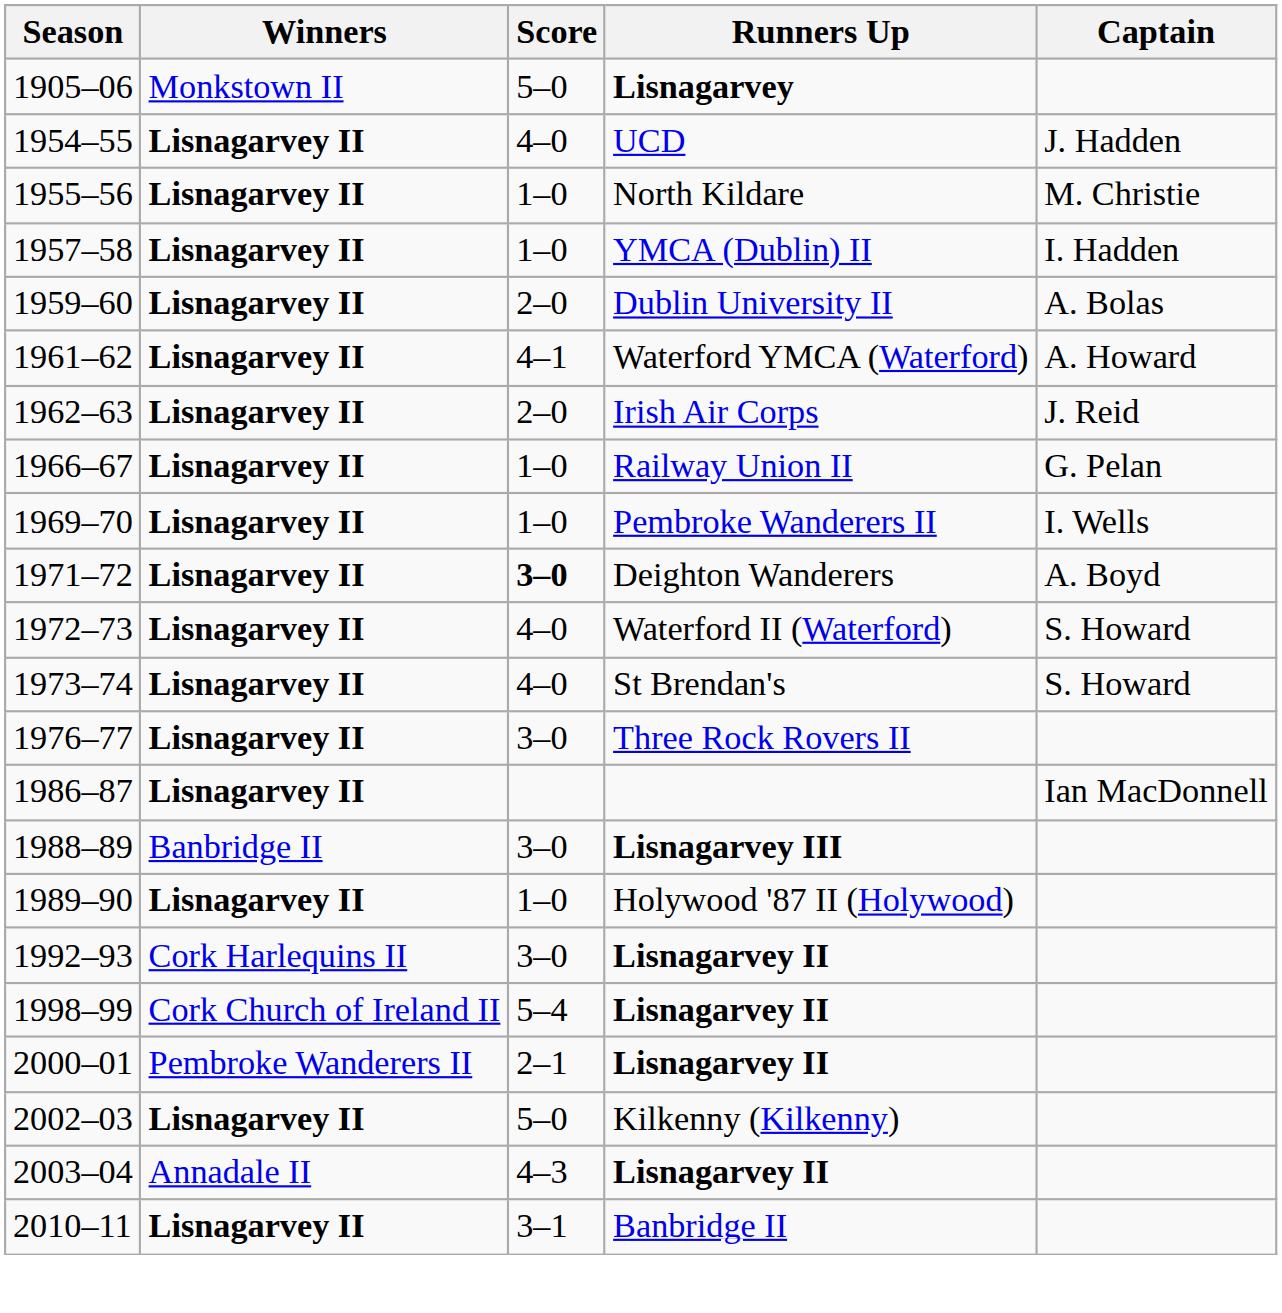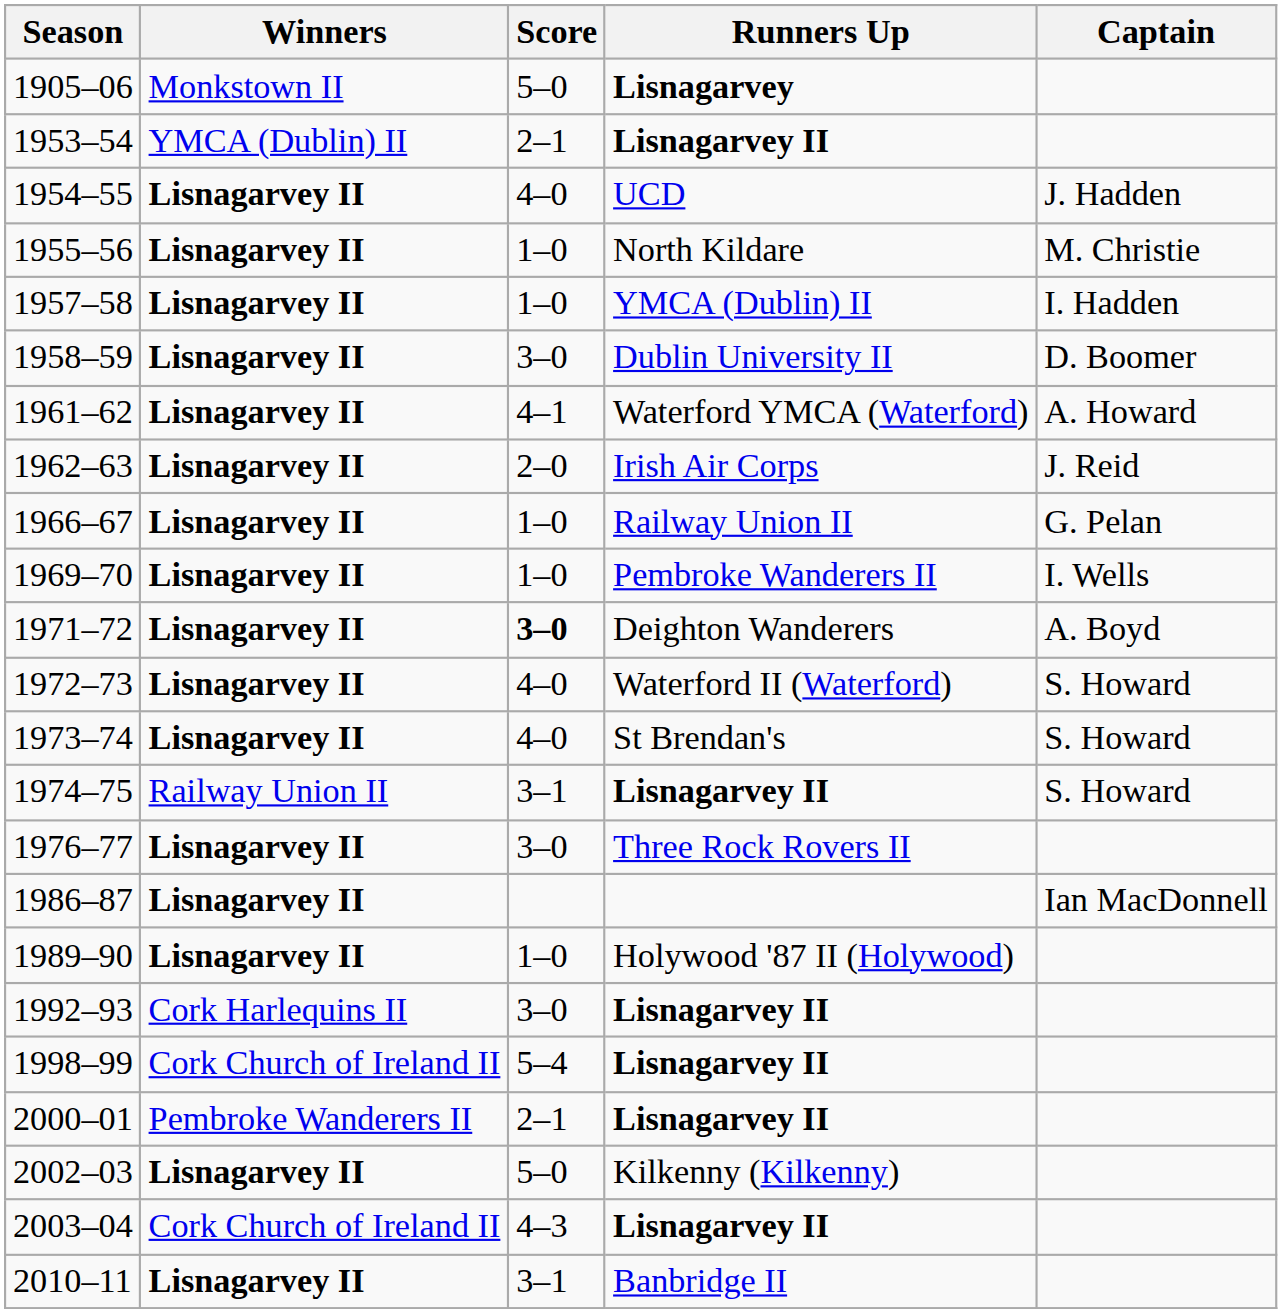 <table class="wikitable collapsible">
 <tr>
 <th>Season</th>
 <th>Winners</th>
 <th>Score</th>
 <th>Runners Up</th>
 <th>Captain</th>
 </tr>
 <tr>
 <td>1905–06</td>
 <td><a href='#'>Monkstown II</a></td>
 <td>5–0 </td>
 <td><strong>Lisnagarvey</strong></td>
+<td></td>
+</tr>
+<tr>
+<td>1953–54</td>
+<td><a href='#'>YMCA (Dublin) II</a></td>
+<td>2–1 </td>
+<td><strong>Lisnagarvey II</strong></td>
 <td></td>
 </tr>
 <tr>
 <td>1954–55</td>
 <td><strong>Lisnagarvey II</strong> </td>
 <td>4–0</td>
 <td><a href='#'>UCD</a></td>
 <td>J. Hadden</td>
 </tr>
 <tr>
 <td>1955–56</td>
 <td><strong>Lisnagarvey II</strong> </td>
 <td>1–0</td>
 <td>North Kildare</td>
 <td>M. Christie</td>
 </tr>
 <tr>
 <td>1957–58</td>
 <td><strong>Lisnagarvey II</strong> </td>
 <td>1–0</td>
 <td><a href='#'>YMCA (Dublin) II</a></td>
 <td>I. Hadden</td>
 </tr>
 <tr>
-<td>1959–60</td>
+<td>1958–59</td>
 <td><strong>Lisnagarvey II</strong></td>
-<td>2–0 </td>
+<td>3–0</td>
 <td><a href='#'>Dublin University II</a></td>
-<td>A. Bolas</td>
+<td>D. Boomer</td>
 </tr>
 <tr>
 <td>1961–62</td>
 <td><strong>Lisnagarvey II</strong></td>
 <td>4–1</td>
 <td>Waterford YMCA (<a href='#'>Waterford</a>)</td>
 <td>A. Howard</td>
 </tr>
 <tr>
 <td>1962–63</td>
 <td><strong>Lisnagarvey II</strong> </td>
 <td>2–0 </td>
 <td><a href='#'>Irish Air Corps</a></td>
 <td>J. Reid</td>
 </tr>
 <tr>
 <td>1966–67</td>
 <td><strong>Lisnagarvey II</strong> </td>
 <td>1–0</td>
 <td><a href='#'>Railway Union II</a></td>
 <td>G. Pelan</td>
 </tr>
 <tr>
 <td>1969–70</td>
 <td><strong>Lisnagarvey II</strong> </td>
 <td>1–0 </td>
 <td><a href='#'>Pembroke Wanderers II</a></td>
 <td>I. Wells</td>
 </tr>
 <tr>
 <td>1971–72</td>
 <td><strong>Lisnagarvey II</strong> </td>
 <td><strong>3–0</strong></td>
 <td>Deighton Wanderers</td>
 <td>A. Boyd</td>
 </tr>
 <tr>
 <td>1972–73</td>
 <td><strong>Lisnagarvey II</strong> </td>
 <td>4–0</td>
 <td>Waterford II (<a href='#'>Waterford</a>)</td>
 <td>S. Howard</td>
 </tr>
 <tr>
 <td>1973–74</td>
 <td><strong>Lisnagarvey II</strong> </td>
 <td>4–0</td>
 <td>St Brendan's</td>
 <td>S. Howard</td>
 </tr>
 <tr>
+<td>1974–75</td>
+<td><a href='#'>Railway Union II</a></td>
+<td>3–1 </td>
+<td><strong>Lisnagarvey II</strong></td>
+<td>S. Howard</td>
+</tr>
+<tr>
 <td>1976–77</td>
 <td><strong>Lisnagarvey II</strong> </td>
 <td>3–0</td>
 <td><a href='#'>Three Rock Rovers II</a></td>
 <td></td>
 </tr>
 <tr>
 <td>1986–87</td>
 <td><strong>Lisnagarvey II</strong></td>
 <td></td>
 <td></td>
 <td>Ian MacDonnell </td>
-</tr>
-<tr>
-<td>1988–89</td>
-<td><a href='#'>Banbridge II</a></td>
-<td>3–0</td>
-<td><strong>Lisnagarvey III</strong></td>
-<td></td>
 </tr>
 <tr>
 <td>1989–90</td>
 <td><strong>Lisnagarvey II</strong></td>
 <td>1–0 </td>
 <td>Holywood '87 II (<a href='#'>Holywood</a>)</td>
 <td></td>
 </tr>
 <tr>
 <td>1992–93</td>
 <td><a href='#'>Cork Harlequins II</a></td>
 <td>3–0</td>
 <td><strong>Lisnagarvey II</strong></td>
 <td></td>
 </tr>
 <tr>
 <td>1998–99</td>
 <td><a href='#'>Cork Church of Ireland II</a></td>
 <td>5–4</td>
 <td><strong>Lisnagarvey II</strong></td>
 <td></td>
 </tr>
 <tr>
 <td>2000–01</td>
 <td><a href='#'>Pembroke Wanderers II</a></td>
 <td>2–1</td>
 <td><strong>Lisnagarvey II</strong></td>
 <td></td>
 </tr>
 <tr>
 <td>2002–03</td>
 <td><strong>Lisnagarvey II</strong></td>
 <td>5–0</td>
 <td>Kilkenny (<a href='#'>Kilkenny</a>)</td>
 <td></td>
 </tr>
 <tr>
 <td>2003–04</td>
-<td><a href='#'>Annadale II</a></td>
+<td><a href='#'>Cork Church of Ireland II</a></td>
 <td>4–3</td>
 <td><strong>Lisnagarvey II</strong></td>
 <td></td>
 </tr>
 <tr>
 <td>2010–11</td>
 <td><strong>Lisnagarvey II</strong> </td>
 <td>3–1</td>
 <td><a href='#'>Banbridge II</a></td>
 <td></td>
 </tr>
 <tr>
 </tr>
 </table>
